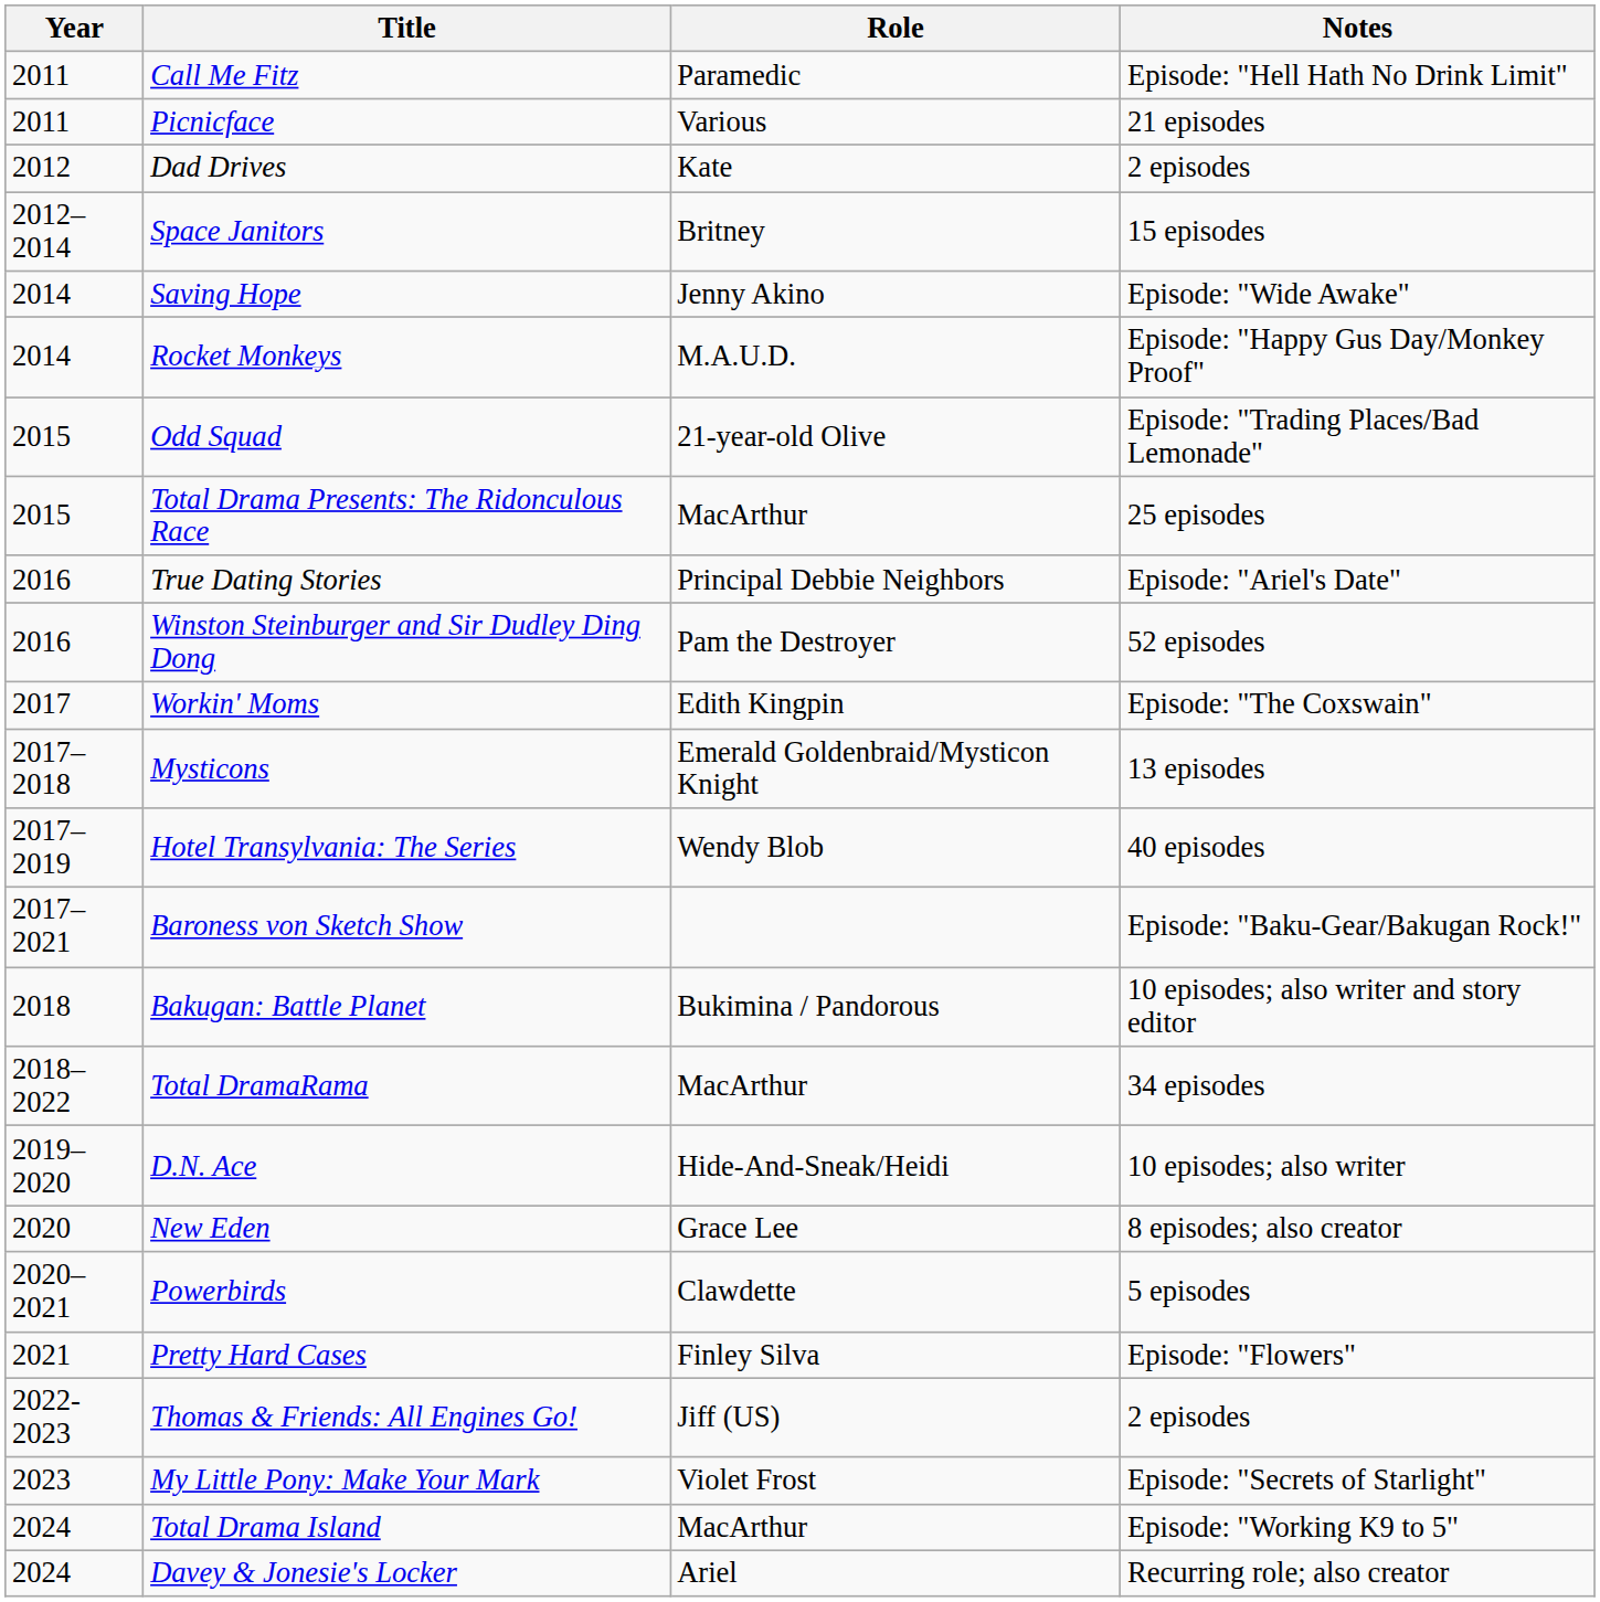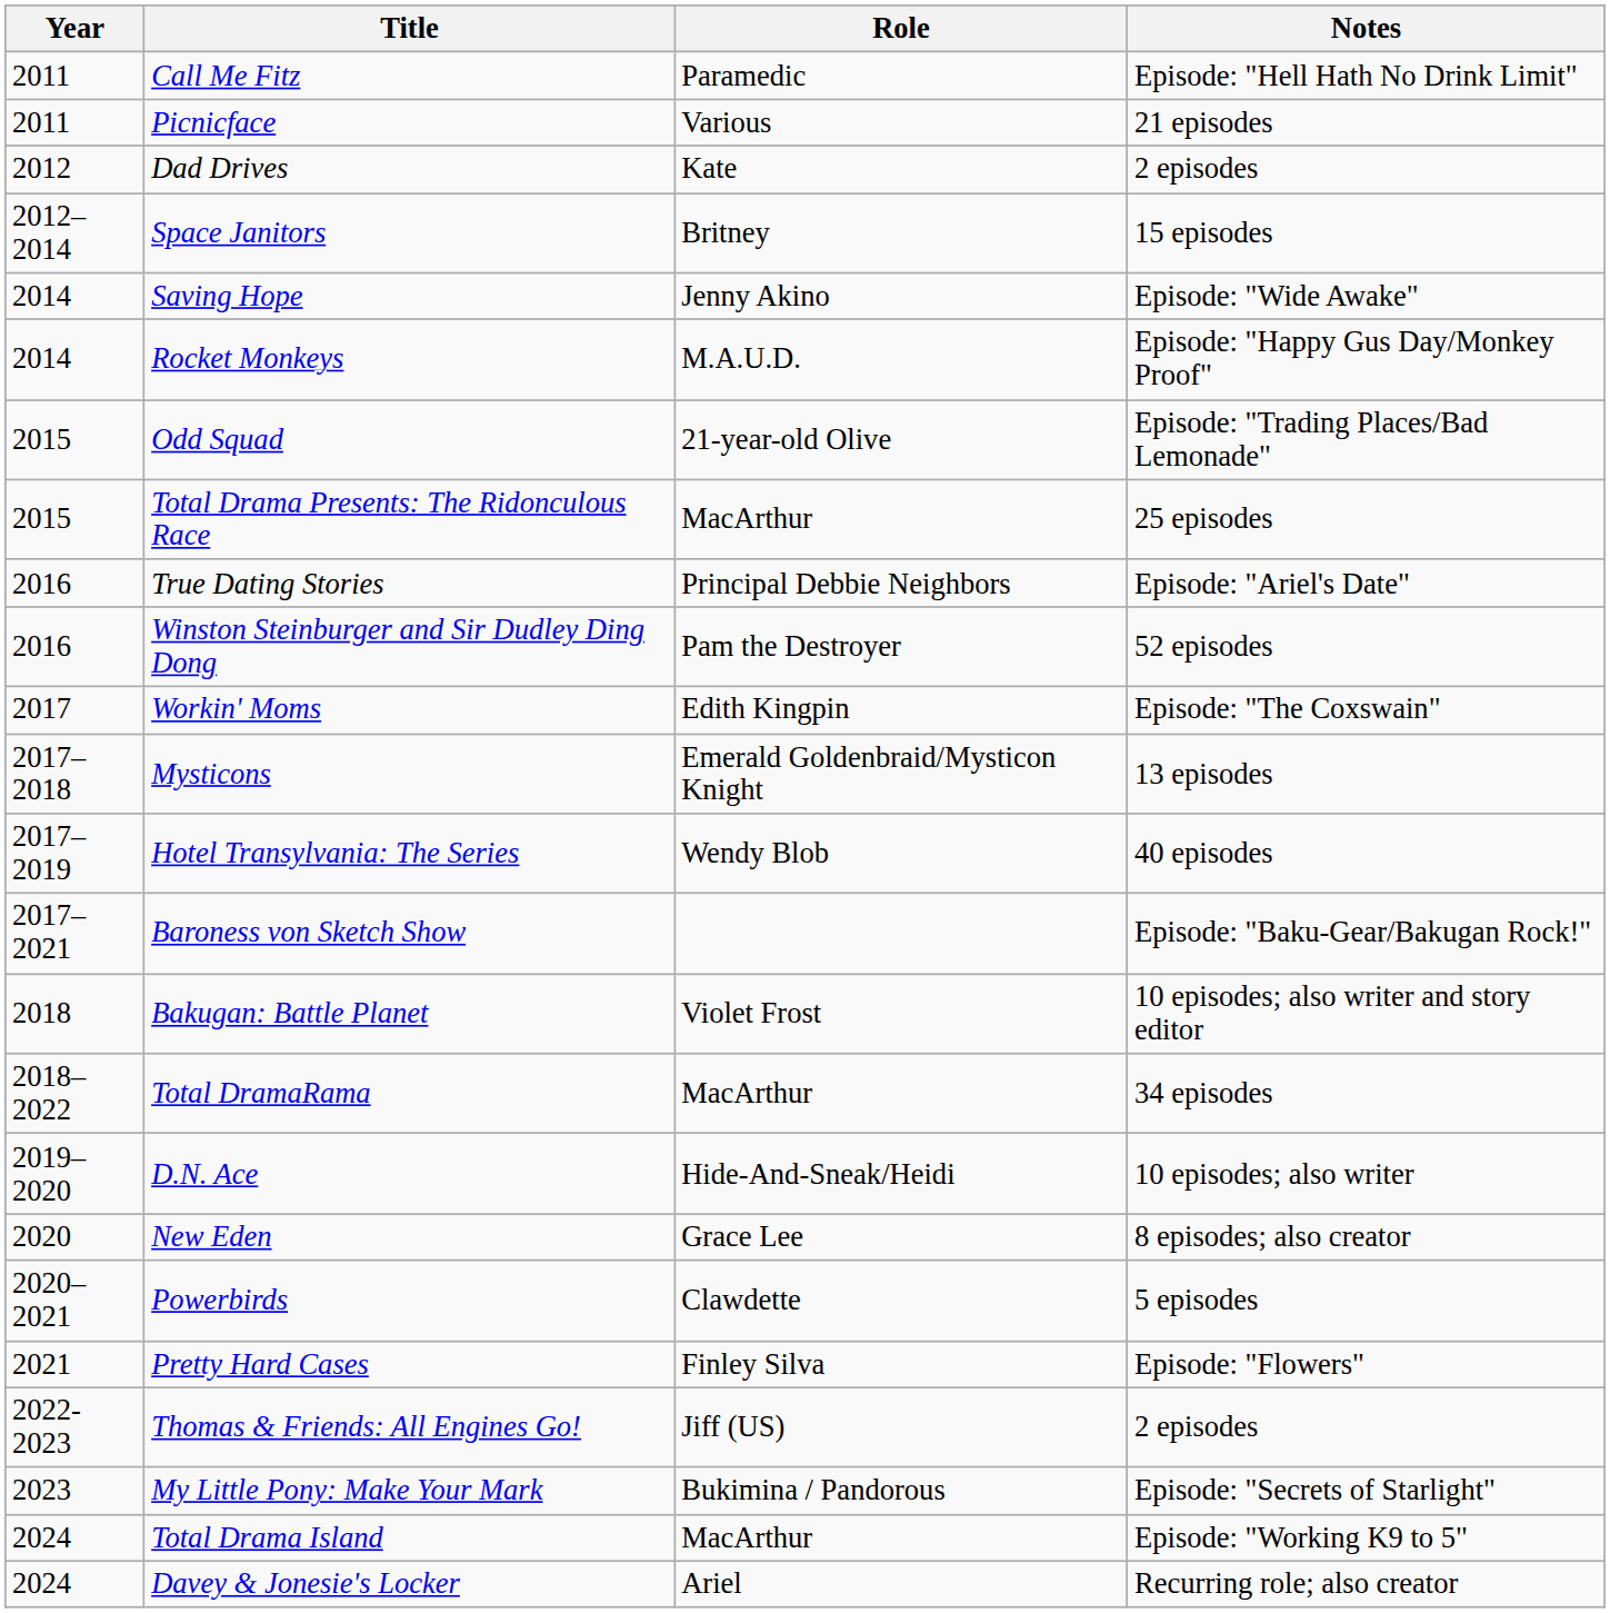 <table class="wikitable sortable">
 <tr>
 <th>Year</th>
 <th>Title</th>
 <th>Role</th>
 <th>Notes</th>
 </tr>
 <tr>
 <td>2011</td>
 <td><em><a href='#'>Call Me Fitz</a></em></td>
 <td>Paramedic</td>
 <td>Episode: "Hell Hath No Drink Limit"</td>
 </tr>
 <tr>
 <td>2011</td>
 <td><em><a href='#'>Picnicface</a></em></td>
 <td>Various</td>
 <td>21 episodes</td>
 </tr>
 <tr>
 <td>2012</td>
 <td><em>Dad Drives</em></td>
 <td>Kate</td>
 <td>2 episodes</td>
 </tr>
 <tr>
 <td>2012–2014</td>
 <td><em><a href='#'>Space Janitors</a></em></td>
 <td>Britney</td>
 <td>15 episodes</td>
 </tr>
 <tr>
 <td>2014</td>
 <td><em><a href='#'>Saving Hope</a></em></td>
 <td>Jenny Akino</td>
 <td>Episode: "Wide Awake"</td>
 </tr>
 <tr>
 <td>2014</td>
 <td><em><a href='#'>Rocket Monkeys</a></em></td>
 <td>M.A.U.D.</td>
 <td>Episode: "Happy Gus Day/Monkey Proof"</td>
 </tr>
 <tr>
 <td>2015</td>
 <td><em><a href='#'>Odd Squad</a></em></td>
 <td>21-year-old Olive</td>
 <td>Episode: "Trading Places/Bad Lemonade"</td>
 </tr>
 <tr>
 <td>2015</td>
 <td><em><a href='#'>Total Drama Presents: The Ridonculous Race</a></em></td>
 <td>MacArthur</td>
 <td>25 episodes</td>
 </tr>
 <tr>
 <td>2016</td>
 <td><em>True Dating Stories</em></td>
 <td>Principal Debbie Neighbors</td>
 <td>Episode: "Ariel's Date"</td>
 </tr>
 <tr>
 <td>2016</td>
 <td><em><a href='#'>Winston Steinburger and Sir Dudley Ding Dong</a></em></td>
 <td>Pam the Destroyer</td>
 <td>52 episodes</td>
 </tr>
 <tr>
 <td>2017</td>
 <td><em><a href='#'>Workin' Moms</a></em></td>
 <td>Edith Kingpin</td>
 <td>Episode: "The Coxswain"</td>
 </tr>
 <tr>
 <td>2017–2018</td>
 <td><em><a href='#'>Mysticons</a></em></td>
 <td>Emerald Goldenbraid/Mysticon Knight</td>
 <td>13 episodes</td>
 </tr>
 <tr>
 <td>2017–2019</td>
 <td><em><a href='#'>Hotel Transylvania: The Series</a></em></td>
 <td>Wendy Blob</td>
 <td>40 episodes</td>
 </tr>
 <tr>
 <td>2017–2021</td>
 <td><em><a href='#'>Baroness von Sketch Show</a></em></td>
 <td></td>
 <td>Episode: "Baku-Gear/Bakugan Rock!"</td>
 </tr>
 <tr>
 <td>2018</td>
 <td><em><a href='#'>Bakugan: Battle Planet</a></em></td>
-<td>Bukimina / Pandorous</td>
+<td>Violet Frost</td>
 <td>10 episodes; also writer and story editor</td>
 </tr>
 <tr>
 <td>2018–2022</td>
 <td><em><a href='#'>Total DramaRama</a></em></td>
 <td>MacArthur</td>
 <td>34 episodes</td>
 </tr>
 <tr>
 <td>2019–2020</td>
 <td><em><a href='#'>D.N. Ace</a></em></td>
 <td>Hide-And-Sneak/Heidi</td>
 <td>10 episodes; also writer</td>
 </tr>
 <tr>
 <td>2020</td>
 <td><em><a href='#'>New Eden</a></em></td>
 <td>Grace Lee</td>
 <td>8 episodes; also creator</td>
 </tr>
 <tr>
 <td>2020–2021</td>
 <td><em><a href='#'>Powerbirds</a></em></td>
 <td>Clawdette</td>
 <td>5 episodes</td>
 </tr>
 <tr>
 <td>2021</td>
 <td><em><a href='#'>Pretty Hard Cases</a></em></td>
 <td>Finley Silva</td>
 <td>Episode: "Flowers"</td>
 </tr>
 <tr>
 <td>2022-2023</td>
 <td><em><a href='#'>Thomas & Friends: All Engines Go!</a></em></td>
 <td>Jiff (US)</td>
 <td>2 episodes</td>
 </tr>
 <tr>
 <td>2023</td>
 <td><em><a href='#'>My Little Pony: Make Your Mark</a></em></td>
-<td>Violet Frost</td>
+<td>Bukimina / Pandorous</td>
 <td>Episode: "Secrets of Starlight"</td>
 </tr>
 <tr>
 <td>2024</td>
 <td><em><a href='#'>Total Drama Island</a></em></td>
 <td>MacArthur</td>
 <td>Episode: "Working K9 to 5"</td>
 </tr>
 <tr>
 <td>2024</td>
 <td><em><a href='#'>Davey & Jonesie's Locker</a></em></td>
 <td>Ariel</td>
 <td>Recurring role; also creator</td>
 </tr>
 </table>
